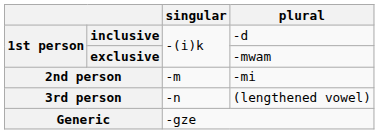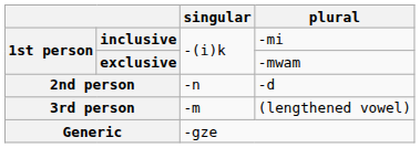 <table class="wikitable">
 <tr>
 <th colspan="2"></th>
 <th>singular</th>
 <th>plural</th>
 </tr>
 <tr>
 <th rowspan="2">1st person</th>
 <th>inclusive</th>
 <td rowspan="2">-(i)k</td>
-<td>-d</td>
+<td>-mi</td>
 </tr>
 <tr>
 <th>exclusive</th>
 <td>-mwam</td>
 </tr>
 <tr>
 <th colspan="2">2nd person</th>
-<td>-m</td>
-<td>-mi</td>
+<td>-n</td>
+<td>-d</td>
 </tr>
 <tr>
 <th colspan="2">3rd person</th>
-<td>-n</td>
+<td>-m</td>
 <td>(lengthened vowel)</td>
 </tr>
 <tr>
 <th colspan="2">Generic</th>
 <td colspan="2">-gze</td>
 </tr>
 </table>
